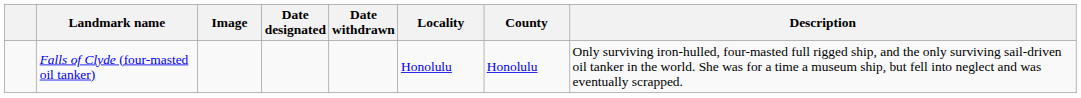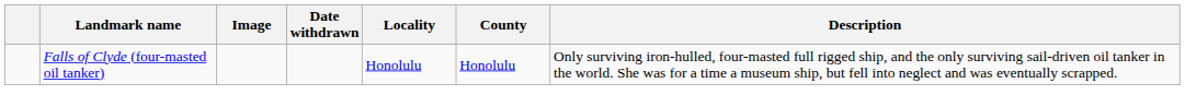 <table class="wikitable" style="width:101%; margin-right:0">
 <tr>
 <th scope="col" width="3%"></th>
 <th scope="col" width="15%">Landmark name</th>
 <th scope="col" width="6%" class="unsortable">Image</th>
-<th scope="col" width="5%">Date<br>designated</th>
 <th scope="col" width="5%">Date<br>withdrawn</th>
 <th scope="col" width="8%">Locality</th>
 <th scope="col" width="8%">County</th>
 <th scope="col" class="unsortable">Description</th>
 </tr>
 <tr>
 <td></td>
 <td><a href='#'><em>Falls of Clyde</em> (four-masted oil tanker)</a></td>
 <td align="center"></td>
 <td></td>
-<td></td>
 <td><a href='#'>Honolulu</a><br><small></small></td>
 <td><a href='#'>Honolulu</a></td>
 <td>Only surviving iron-hulled, four-masted full rigged ship, and the only surviving sail-driven oil tanker in the world. She was for a time a museum ship, but fell into neglect and was eventually scrapped.</td>
 </tr>
 </table>
